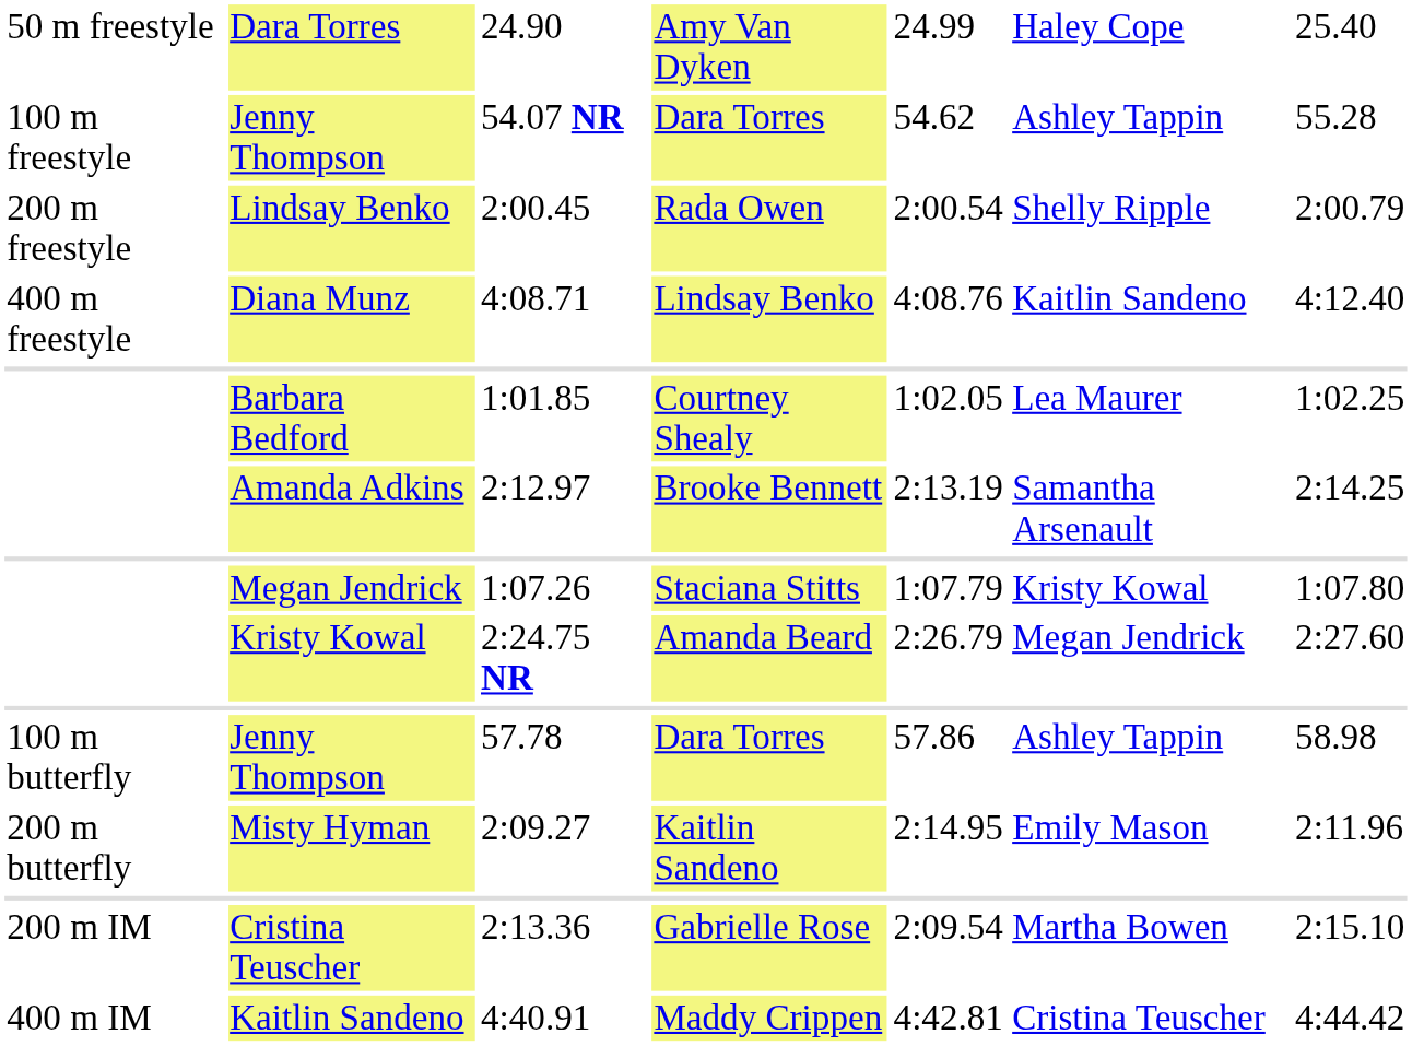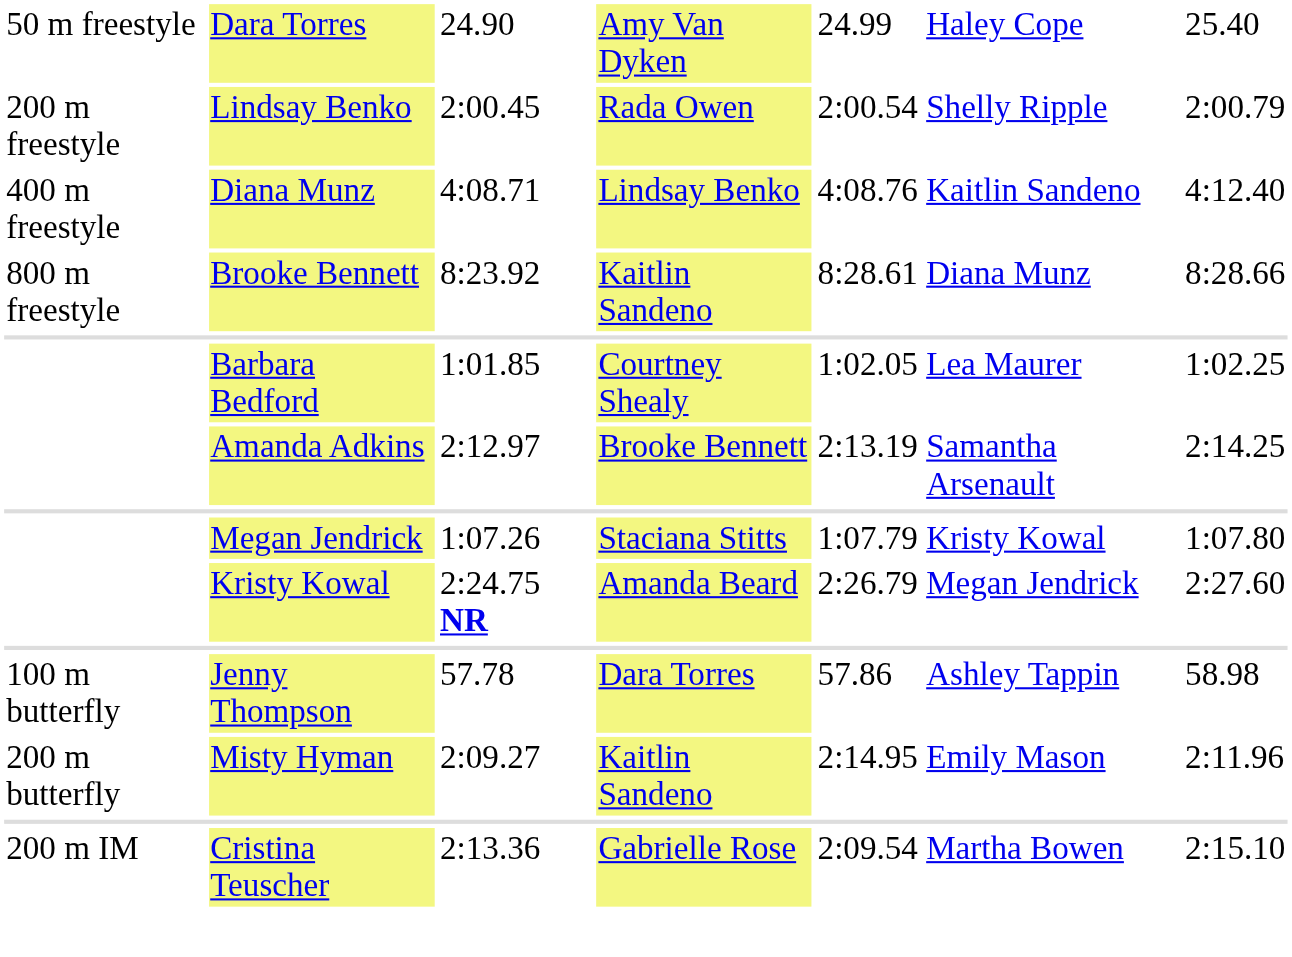 <table>
 <tr valign="top">
 <td>50 m freestyle</td>
 <td bgcolor=#F3F781><a href='#'>Dara Torres</a></td>
 <td>24.90</td>
 <td bgcolor=#F3F781><a href='#'>Amy Van Dyken</a></td>
 <td>24.99</td>
 <td><a href='#'>Haley Cope</a></td>
 <td>25.40</td>
-</tr>
-<tr valign="top">
-<td>100 m freestyle</td>
-<td bgcolor=#F3F781><a href='#'>Jenny Thompson</a></td>
-<td>54.07 <strong><a href='#'>NR</a></strong></td>
-<td bgcolor=#F3F781><a href='#'>Dara Torres</a></td>
-<td>54.62</td>
-<td><a href='#'>Ashley Tappin</a></td>
-<td>55.28</td>
 </tr>
 <tr valign="top">
 <td>200 m freestyle</td>
 <td bgcolor=#F3F781><a href='#'>Lindsay Benko</a></td>
 <td>2:00.45</td>
 <td bgcolor=#F3F781><a href='#'>Rada Owen</a></td>
 <td>2:00.54</td>
 <td><a href='#'>Shelly Ripple</a></td>
 <td>2:00.79</td>
 </tr>
 <tr valign="top">
 <td>400 m freestyle</td>
 <td bgcolor=#F3F781><a href='#'>Diana Munz</a></td>
 <td>4:08.71</td>
 <td bgcolor=#F3F781><a href='#'>Lindsay Benko</a></td>
 <td>4:08.76</td>
 <td><a href='#'>Kaitlin Sandeno</a></td>
 <td>4:12.40</td>
+</tr>
+<tr valign="top">
+<td>800 m freestyle</td>
+<td bgcolor=#F3F781><a href='#'>Brooke Bennett</a></td>
+<td>8:23.92</td>
+<td bgcolor=#F3F781><a href='#'>Kaitlin Sandeno</a></td>
+<td>8:28.61</td>
+<td><a href='#'>Diana Munz</a></td>
+<td>8:28.66</td>
 </tr>
 <tr bgcolor=#DDDDDD>
 <td colspan=7></td>
 </tr>
 <tr valign="top">
 <td></td>
 <td bgcolor=#F3F781><a href='#'>Barbara Bedford</a></td>
 <td>1:01.85</td>
 <td bgcolor=#F3F781><a href='#'>Courtney Shealy</a></td>
 <td>1:02.05</td>
 <td><a href='#'>Lea Maurer</a></td>
 <td>1:02.25</td>
 </tr>
 <tr valign="top">
 <td></td>
 <td bgcolor=#F3F781><a href='#'>Amanda Adkins</a></td>
 <td>2:12.97</td>
 <td bgcolor=#F3F781><a href='#'>Brooke Bennett</a></td>
 <td>2:13.19</td>
 <td><a href='#'>Samantha Arsenault</a></td>
 <td>2:14.25</td>
 </tr>
 <tr bgcolor=#DDDDDD>
 <td colspan=7></td>
 </tr>
 <tr valign="top">
 <td></td>
 <td bgcolor=#F3F781><a href='#'>Megan Jendrick</a></td>
 <td>1:07.26</td>
 <td bgcolor=#F3F781><a href='#'>Staciana Stitts</a></td>
 <td>1:07.79</td>
 <td><a href='#'>Kristy Kowal</a></td>
 <td>1:07.80</td>
 </tr>
 <tr valign="top">
 <td></td>
 <td bgcolor=#F3F781><a href='#'>Kristy Kowal</a></td>
 <td>2:24.75 <strong><a href='#'>NR</a></strong></td>
 <td bgcolor=#F3F781><a href='#'>Amanda Beard</a></td>
 <td>2:26.79</td>
 <td><a href='#'>Megan Jendrick</a></td>
 <td>2:27.60</td>
 </tr>
 <tr bgcolor=#DDDDDD>
 <td colspan=7></td>
 </tr>
 <tr valign="top">
 <td>100 m butterfly</td>
 <td bgcolor=#F3F781><a href='#'>Jenny Thompson</a></td>
 <td>57.78</td>
 <td bgcolor=#F3F781><a href='#'>Dara Torres</a></td>
 <td>57.86</td>
 <td><a href='#'>Ashley Tappin</a></td>
 <td>58.98</td>
 </tr>
 <tr valign="top">
 <td>200 m butterfly</td>
 <td bgcolor=#F3F781><a href='#'>Misty Hyman</a></td>
 <td>2:09.27</td>
 <td bgcolor=#F3F781><a href='#'>Kaitlin Sandeno</a></td>
 <td>2:14.95</td>
 <td><a href='#'>Emily Mason</a></td>
 <td>2:11.96</td>
 </tr>
 <tr bgcolor=#DDDDDD>
 <td colspan=7></td>
 </tr>
 <tr valign="top">
 <td>200 m IM</td>
 <td bgcolor=#F3F781><a href='#'>Cristina Teuscher</a></td>
 <td>2:13.36</td>
 <td bgcolor=#F3F781><a href='#'>Gabrielle Rose</a></td>
 <td>2:09.54</td>
 <td><a href='#'>Martha Bowen</a></td>
 <td>2:15.10</td>
 </tr>
-<tr valign="top">
-<td>400 m IM</td>
-<td bgcolor=#F3F781><a href='#'>Kaitlin Sandeno</a></td>
-<td>4:40.91</td>
-<td bgcolor=#F3F781><a href='#'>Maddy Crippen</a></td>
-<td>4:42.81</td>
-<td><a href='#'>Cristina Teuscher</a></td>
-<td>4:44.42</td>
-</tr>
 </table>
